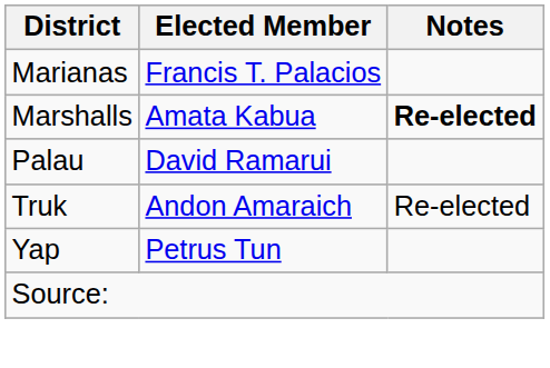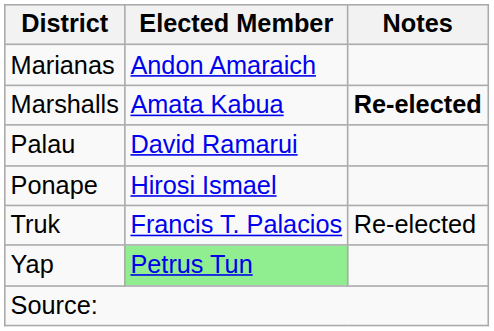 <table class=wikitable>
 <tr>
 <th>District</th>
 <th>Elected Member</th>
 <th>Notes</th>
 </tr>
 <tr>
 <td>Marianas</td>
-<td><a href='#'>Francis T. Palacios</a></td>
+<td><a href='#'>Andon Amaraich</a></td>
 <td></td>
 </tr>
 <tr>
 <td>Marshalls</td>
 <td><a href='#'>Amata Kabua</a></td>
 <td><strong>Re-elected</strong></td>
 </tr>
 <tr>
 <td>Palau</td>
 <td><a href='#'>David Ramarui</a></td>
 <td></td>
 </tr>
 <tr>
+<td>Ponape</td>
+<td><a href='#'>Hirosi Ismael</a></td>
+<td></td>
+</tr>
+<tr>
 <td>Truk</td>
-<td><a href='#'>Andon Amaraich</a></td>
+<td><a href='#'>Francis T. Palacios</a></td>
 <td>Re-elected</td>
 </tr>
 <tr>
 <td>Yap</td>
-<td><a href='#'>Petrus Tun</a></td>
+<td style="background: lightgreen;"><a href='#'>Petrus Tun</a></td>
 <td></td>
 </tr>
 <tr>
 <td colspan=3>Source: </td>
 </tr>
 </table>
